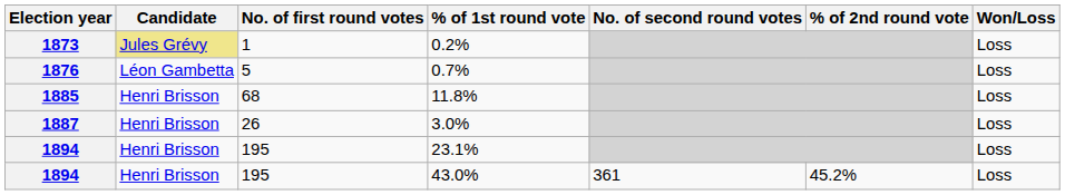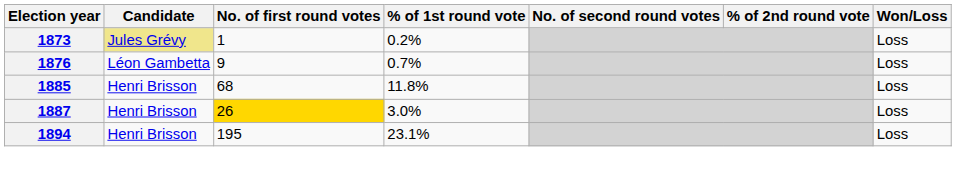 <table class="wikitable">
 <tr>
 <th>Election year</th>
 <th>Candidate</th>
 <th>No. of first round votes</th>
 <th>% of 1st round vote</th>
 <th>No. of second round votes</th>
 <th>% of 2nd round vote</th>
 <th>Won/Loss</th>
 </tr>
 <tr>
 <th><a href='#'>1873</a></th>
 <td style="background: khaki;"><a href='#'>Jules Grévy</a></td>
 <td>1</td>
 <td>0.2%</td>
 <td colspan=2 bgcolor="lightgrey"></td>
 <td>Loss</td>
 </tr>
 <tr>
 <th><a href='#'>1876</a></th>
 <td><a href='#'>Léon Gambetta</a></td>
-<td>5</td>
+<td>9</td>
 <td>0.7%</td>
 <td colspan=2 bgcolor="lightgrey"></td>
 <td>Loss</td>
 </tr>
 <tr>
 <th><a href='#'>1885</a></th>
 <td><a href='#'>Henri Brisson</a></td>
 <td>68</td>
 <td>11.8%</td>
 <td colspan=2 bgcolor="lightgrey"></td>
 <td>Loss</td>
 </tr>
 <tr>
 <th><a href='#'>1887</a></th>
 <td><a href='#'>Henri Brisson</a></td>
-<td>26</td>
+<td style="background: gold;">26</td>
 <td>3.0%</td>
 <td colspan=2 bgcolor="lightgrey"></td>
 <td>Loss</td>
 </tr>
 <tr>
 <th><a href='#'>1894</a></th>
 <td><a href='#'>Henri Brisson</a></td>
 <td>195</td>
 <td>23.1%</td>
 <td colspan=2 bgcolor="lightgrey"></td>
 <td>Loss</td>
 </tr>
-<tr>
-<th><a href='#'>1894</a></th>
-<td><a href='#'>Henri Brisson</a></td>
-<td>195</td>
-<td>43.0%</td>
-<td>361</td>
-<td>45.2%</td>
-<td>Loss</td>
-</tr>
 </table>
